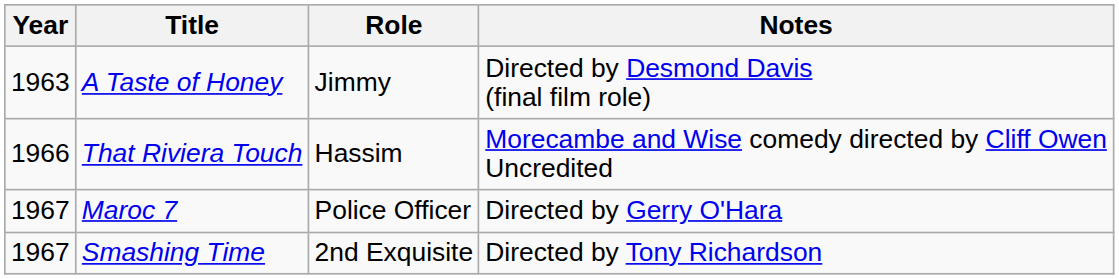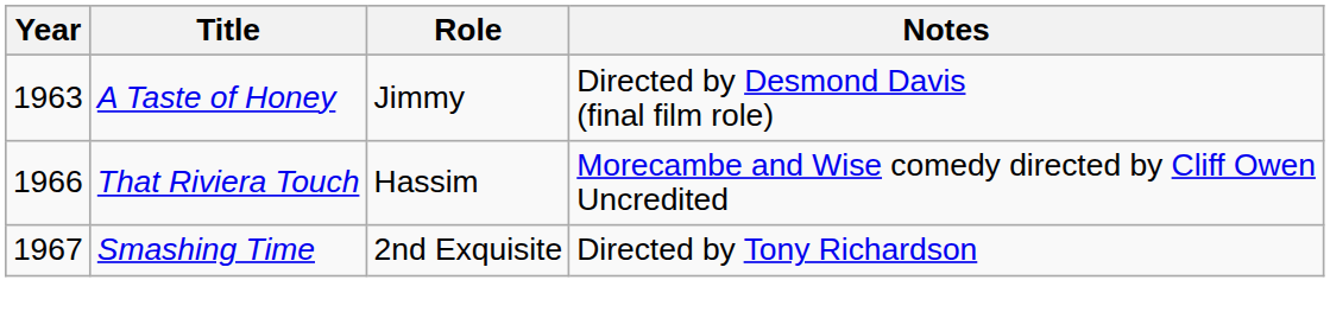 <table class="wikitable sortable">
 <tr>
 <th>Year</th>
 <th>Title</th>
 <th>Role</th>
 <th class="unsortable">Notes</th>
 </tr>
 <tr>
 <td>1963</td>
 <td><em><a href='#'>A Taste of Honey</a></em></td>
 <td>Jimmy</td>
 <td>Directed by <a href='#'>Desmond Davis</a><br>(final film role)</td>
 </tr>
 <tr>
 <td>1966</td>
 <td><em><a href='#'>That Riviera Touch</a></em></td>
 <td>Hassim</td>
 <td><a href='#'>Morecambe and Wise</a> comedy directed by <a href='#'>Cliff Owen</a><br>Uncredited</td>
 </tr>
 <tr>
 <td>1967</td>
-<td><em><a href='#'>Maroc 7</a></em></td>
-<td>Police Officer</td>
-<td>Directed by <a href='#'>Gerry O'Hara</a></td>
-</tr>
-<tr>
-<td>1967</td>
 <td><em><a href='#'>Smashing Time</a></em></td>
 <td>2nd Exquisite</td>
 <td>Directed by <a href='#'>Tony Richardson</a></td>
 </tr>
 </table>
